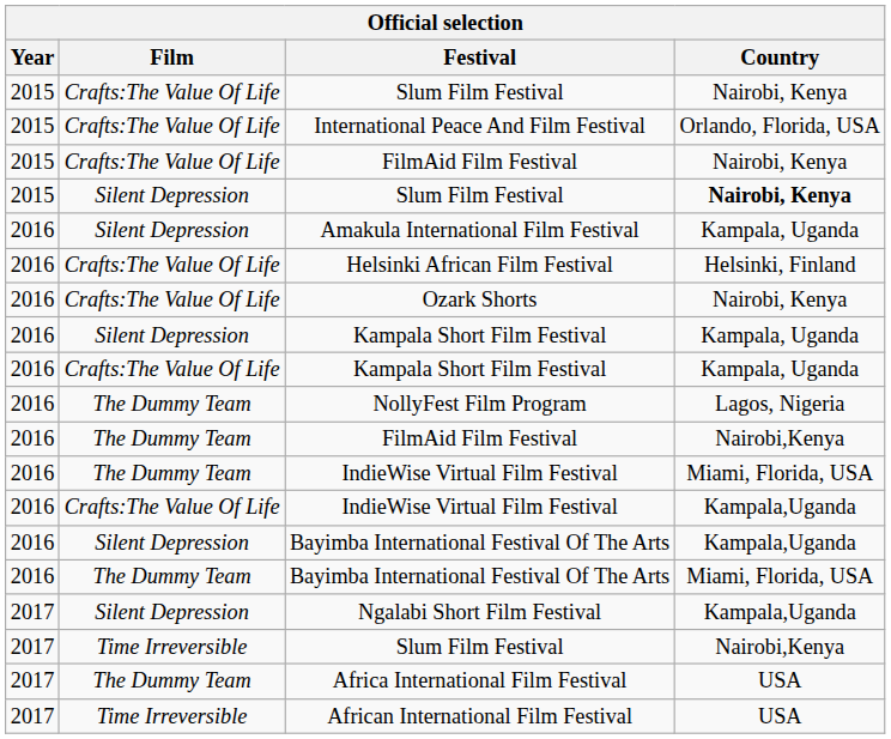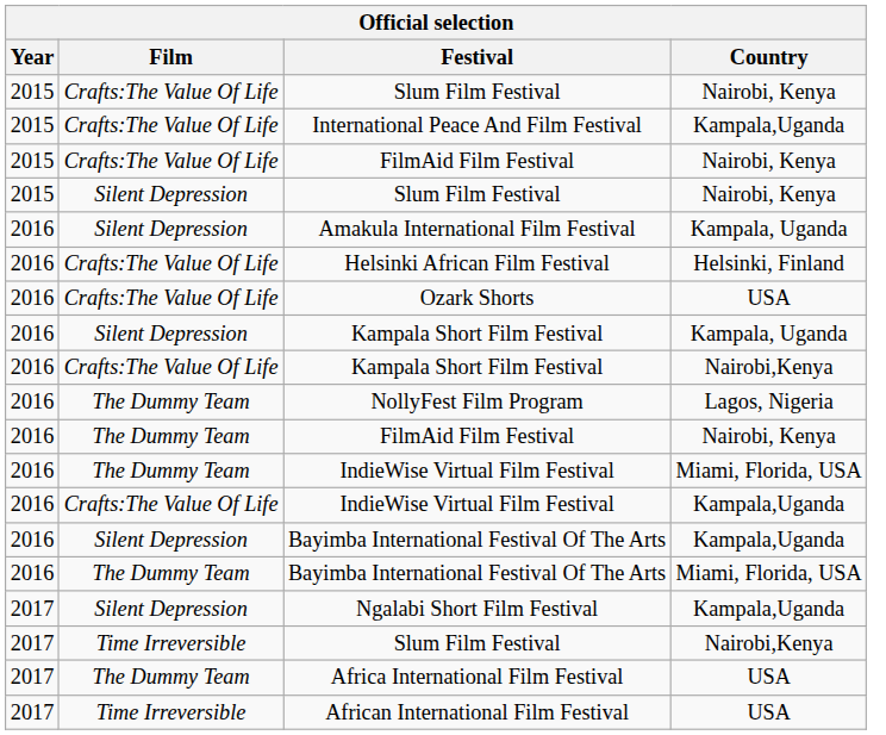 <table style="text-align:center;" class="wikitable">
 <tr>
 <th colspan="5">Official selection</th>
 </tr>
 <tr>
 <th>Year</th>
 <th>Film</th>
 <th>Festival</th>
 <th>Country</th>
 </tr>
 <tr>
 <td>2015</td>
 <td><em>Crafts:The Value Of Life</em></td>
 <td>Slum Film Festival</td>
 <td>Nairobi, Kenya</td>
 </tr>
 <tr>
 <td>2015</td>
 <td><em>Crafts:The Value Of Life</em></td>
 <td>International Peace And Film Festival</td>
-<td>Orlando, Florida, USA</td>
+<td>Kampala,Uganda</td>
 </tr>
 <tr>
 <td>2015</td>
 <td><em>Crafts:The Value Of Life</em></td>
 <td>FilmAid Film Festival</td>
 <td>Nairobi, Kenya</td>
 </tr>
 <tr>
 <td>2015</td>
 <td><em>Silent Depression</em></td>
 <td>Slum Film Festival</td>
-<td><strong>Nairobi, Kenya</strong></td>
+<td>Nairobi, Kenya</td>
 </tr>
 <tr>
 <td>2016</td>
 <td><em>Silent Depression</em></td>
 <td>Amakula International Film Festival</td>
 <td>Kampala, Uganda</td>
 </tr>
 <tr>
 <td>2016</td>
 <td><em>Crafts:The Value Of Life</em></td>
 <td>Helsinki African Film Festival</td>
 <td>Helsinki, Finland</td>
 </tr>
 <tr>
 <td>2016</td>
 <td><em>Crafts:The Value Of Life</em></td>
 <td>Ozark Shorts</td>
-<td>Nairobi, Kenya</td>
+<td>USA</td>
 </tr>
 <tr>
 <td>2016</td>
 <td><em>Silent Depression</em></td>
 <td>Kampala Short Film Festival</td>
 <td>Kampala, Uganda</td>
 </tr>
 <tr>
 <td>2016</td>
 <td><em>Crafts:The Value Of Life</em></td>
 <td>Kampala Short Film Festival</td>
-<td>Kampala, Uganda</td>
+<td>Nairobi,Kenya</td>
 </tr>
 <tr>
 <td>2016</td>
 <td><em>The Dummy Team</em></td>
 <td>NollyFest Film Program</td>
 <td>Lagos, Nigeria</td>
 </tr>
 <tr>
 <td>2016</td>
 <td><em>The Dummy Team</em></td>
 <td>FilmAid Film Festival</td>
-<td>Nairobi,Kenya</td>
+<td>Nairobi, Kenya</td>
 </tr>
 <tr>
 <td>2016</td>
 <td><em>The Dummy Team</em></td>
 <td>IndieWise Virtual Film Festival</td>
 <td>Miami, Florida, USA</td>
 </tr>
 <tr>
 <td>2016</td>
 <td><em>Crafts:The Value Of Life</em></td>
 <td>IndieWise Virtual Film Festival</td>
 <td>Kampala,Uganda</td>
 </tr>
 <tr>
 <td>2016</td>
 <td><em>Silent Depression</em></td>
 <td>Bayimba International Festival Of The Arts</td>
 <td>Kampala,Uganda</td>
 </tr>
 <tr>
 <td>2016</td>
 <td><em>The Dummy Team</em></td>
 <td>Bayimba International Festival Of The Arts</td>
 <td>Miami, Florida, USA</td>
 </tr>
 <tr>
 <td>2017</td>
 <td><em>Silent Depression</em></td>
 <td>Ngalabi Short Film Festival</td>
 <td>Kampala,Uganda</td>
 </tr>
 <tr>
 <td>2017</td>
 <td><em>Time Irreversible</em></td>
 <td>Slum Film Festival</td>
 <td>Nairobi,Kenya</td>
 </tr>
 <tr>
 <td>2017</td>
 <td><em>The Dummy Team</em></td>
 <td>Africa International Film Festival</td>
 <td>USA</td>
 </tr>
 <tr>
 <td>2017</td>
 <td><em>Time Irreversible</em></td>
 <td>African International Film Festival</td>
 <td>USA</td>
 </tr>
 </table>
